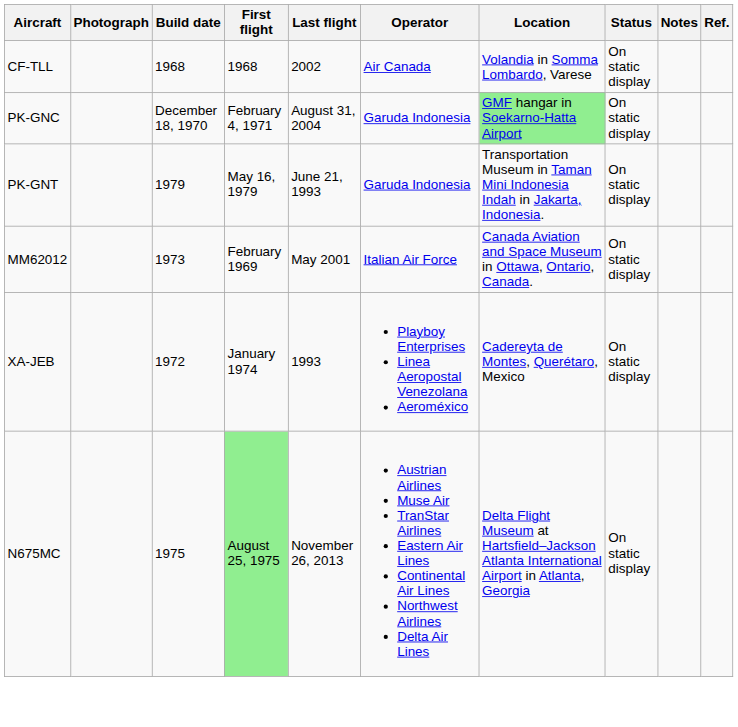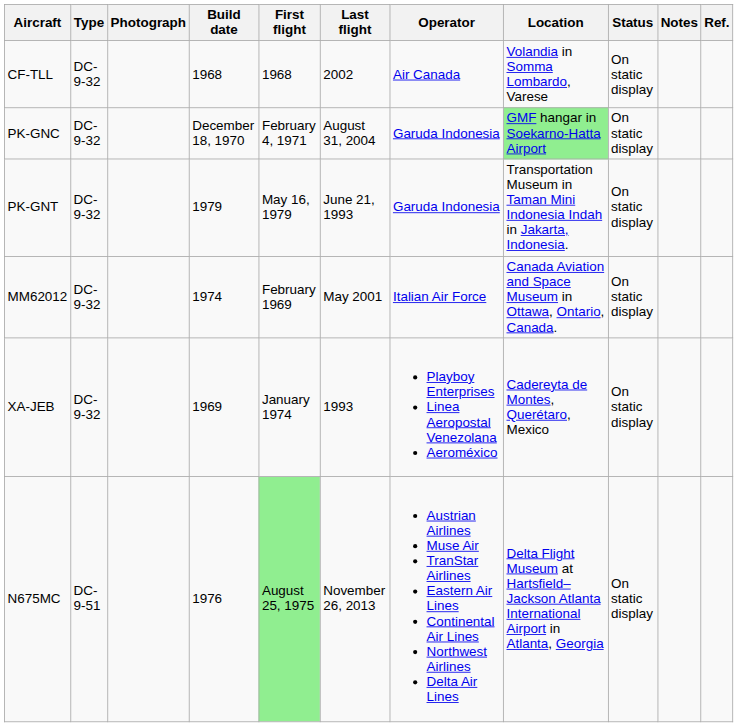 <table class="wikitable">
 <tr>
 <th>Aircraft</th>
+<th>Type</th>
 <th>Photograph</th>
 <th>Build date</th>
 <th>First flight</th>
 <th>Last flight</th>
 <th>Operator</th>
 <th>Location</th>
 <th>Status</th>
 <th>Notes</th>
 <th>Ref.</th>
 </tr>
 <tr>
 <td>CF-TLL</td>
+<td>DC-9-32</td>
 <td></td>
 <td>1968</td>
 <td>1968</td>
 <td>2002</td>
 <td><a href='#'>Air Canada</a></td>
 <td><a href='#'>Volandia</a> in <a href='#'>Somma Lombardo</a>, Varese</td>
 <td>On static display</td>
 <td></td>
 <td></td>
 </tr>
 <tr>
 <td>PK-GNC</td>
+<td>DC-9-32</td>
 <td></td>
 <td>December 18, 1970</td>
 <td>February 4, 1971</td>
 <td>August 31, 2004</td>
 <td><a href='#'>Garuda Indonesia</a></td>
 <td style="background: lightgreen;"><a href='#'>GMF</a> hangar in <a href='#'>Soekarno-Hatta Airport</a></td>
 <td>On static display</td>
 <td></td>
 <td></td>
 </tr>
 <tr>
 <td>PK-GNT</td>
+<td>DC-9-32</td>
 <td></td>
 <td>1979</td>
 <td>May 16, 1979</td>
 <td>June 21, 1993</td>
 <td><a href='#'>Garuda Indonesia</a></td>
 <td>Transportation Museum in <a href='#'>Taman Mini Indonesia Indah</a> in <a href='#'>Jakarta, Indonesia</a>.</td>
 <td>On static display</td>
 <td></td>
 <td></td>
 </tr>
 <tr>
 <td>MM62012</td>
+<td>DC-9-32</td>
 <td></td>
-<td>1973</td>
+<td>1974</td>
 <td>February 1969</td>
 <td>May 2001</td>
 <td><a href='#'>Italian Air Force</a></td>
 <td><a href='#'>Canada Aviation and Space Museum</a> in <a href='#'>Ottawa</a>, <a href='#'>Ontario</a>, <a href='#'>Canada</a>.</td>
 <td>On static display</td>
 <td></td>
 <td></td>
 </tr>
 <tr>
 <td>XA-JEB</td>
+<td>DC-9-32</td>
 <td></td>
-<td>1972</td>
+<td>1969</td>
 <td>January 1974</td>
 <td>1993</td>
 <td><br><ul><li><a href='#'>Playboy Enterprises</a></li><li><a href='#'>Linea Aeropostal Venezolana</a></li><li><a href='#'>Aeroméxico</a></li></ul></td>
 <td><a href='#'>Cadereyta de Montes</a>, <a href='#'>Querétaro</a>, Mexico</td>
 <td>On static display</td>
 <td></td>
 <td></td>
 </tr>
 <tr>
 <td>N675MC</td>
+<td>DC-9-51</td>
 <td></td>
-<td>1975</td>
+<td>1976</td>
 <td style="background: lightgreen;">August 25, 1975</td>
 <td>November 26, 2013</td>
 <td><br><ul><li><a href='#'>Austrian Airlines</a></li><li><a href='#'>Muse Air</a></li><li><a href='#'>TranStar Airlines</a></li><li><a href='#'>Eastern Air Lines</a></li><li><a href='#'>Continental Air Lines</a></li><li><a href='#'>Northwest Airlines</a></li><li><a href='#'>Delta Air Lines</a></li></ul></td>
 <td><a href='#'>Delta Flight Museum</a> at <a href='#'>Hartsfield–Jackson Atlanta International Airport</a> in <a href='#'>Atlanta</a>, <a href='#'>Georgia</a></td>
 <td>On static display</td>
 <td></td>
 <td></td>
 </tr>
 </table>
